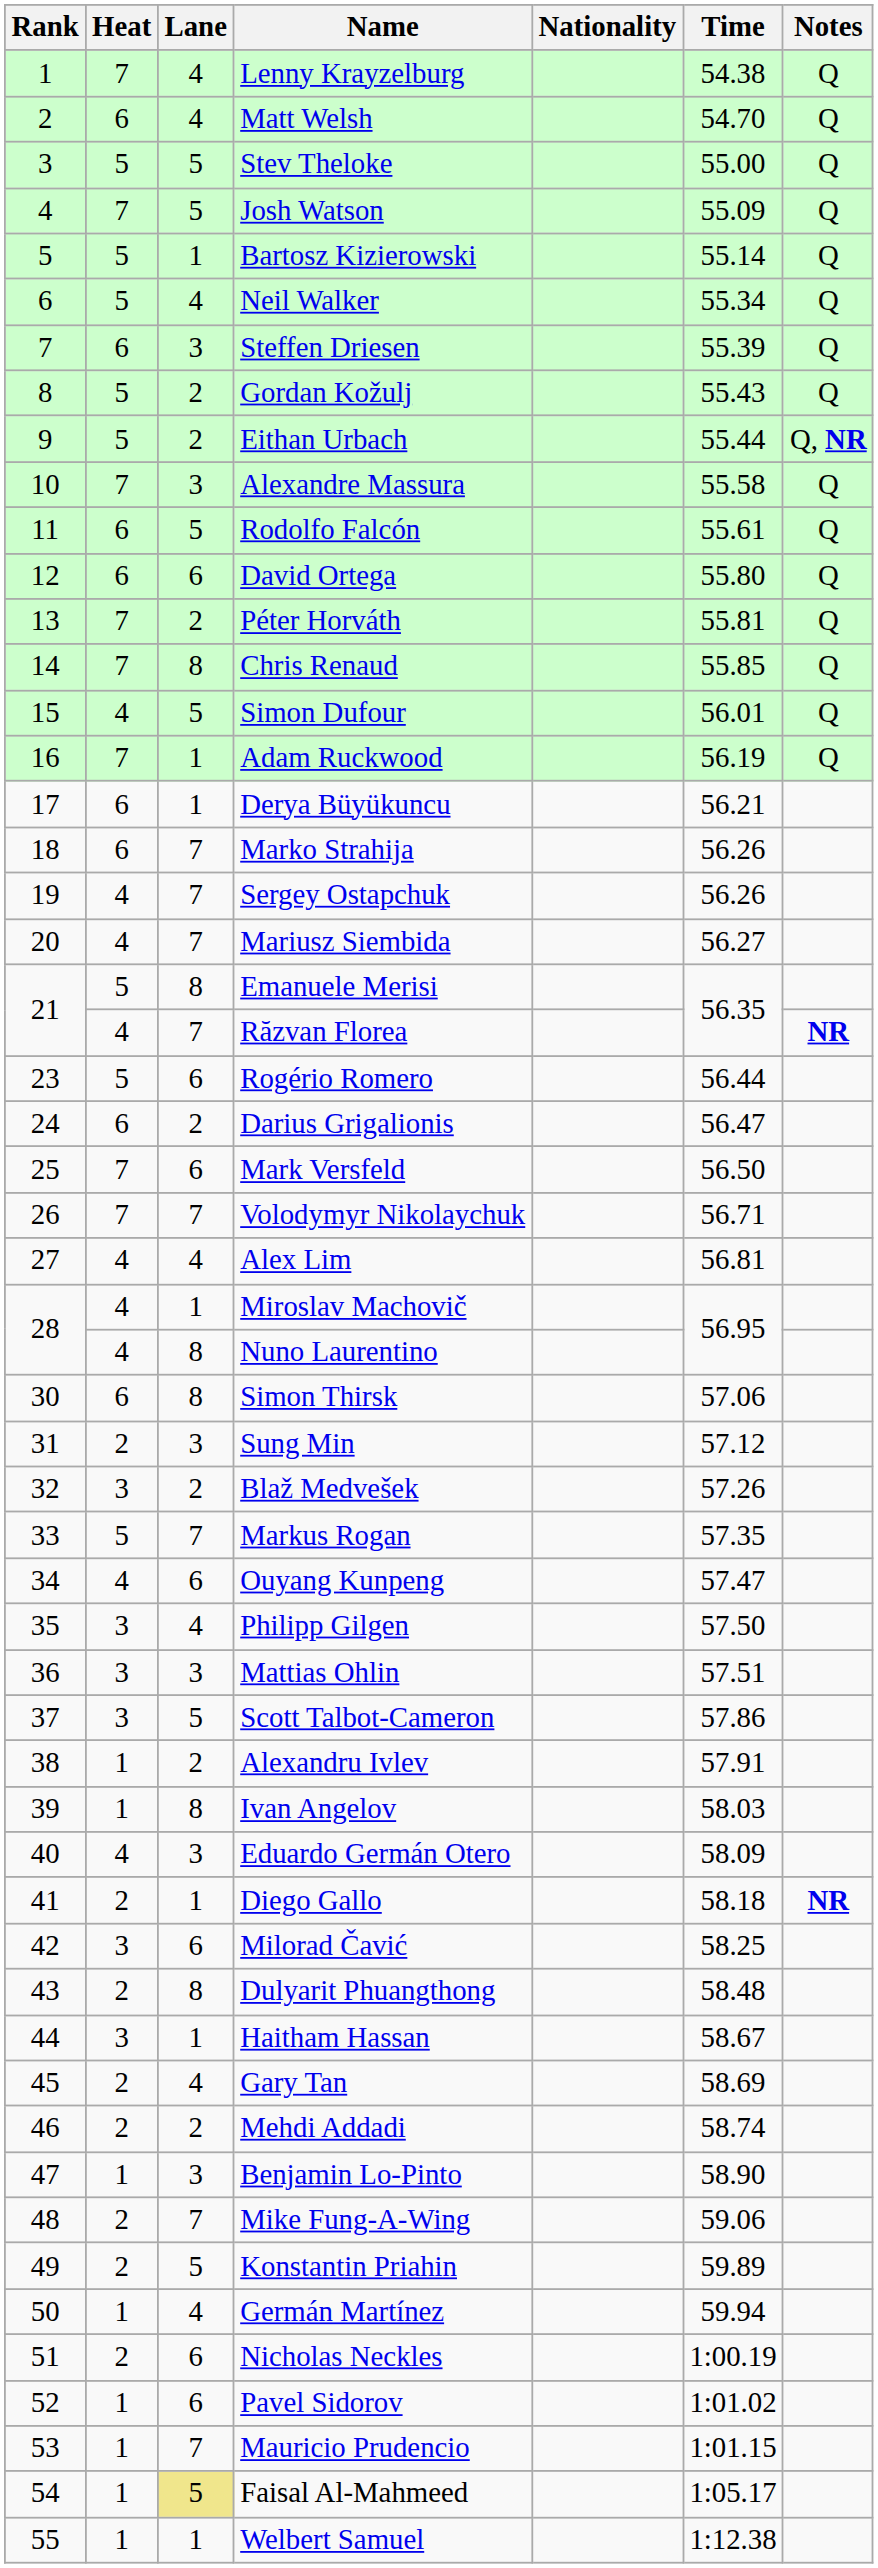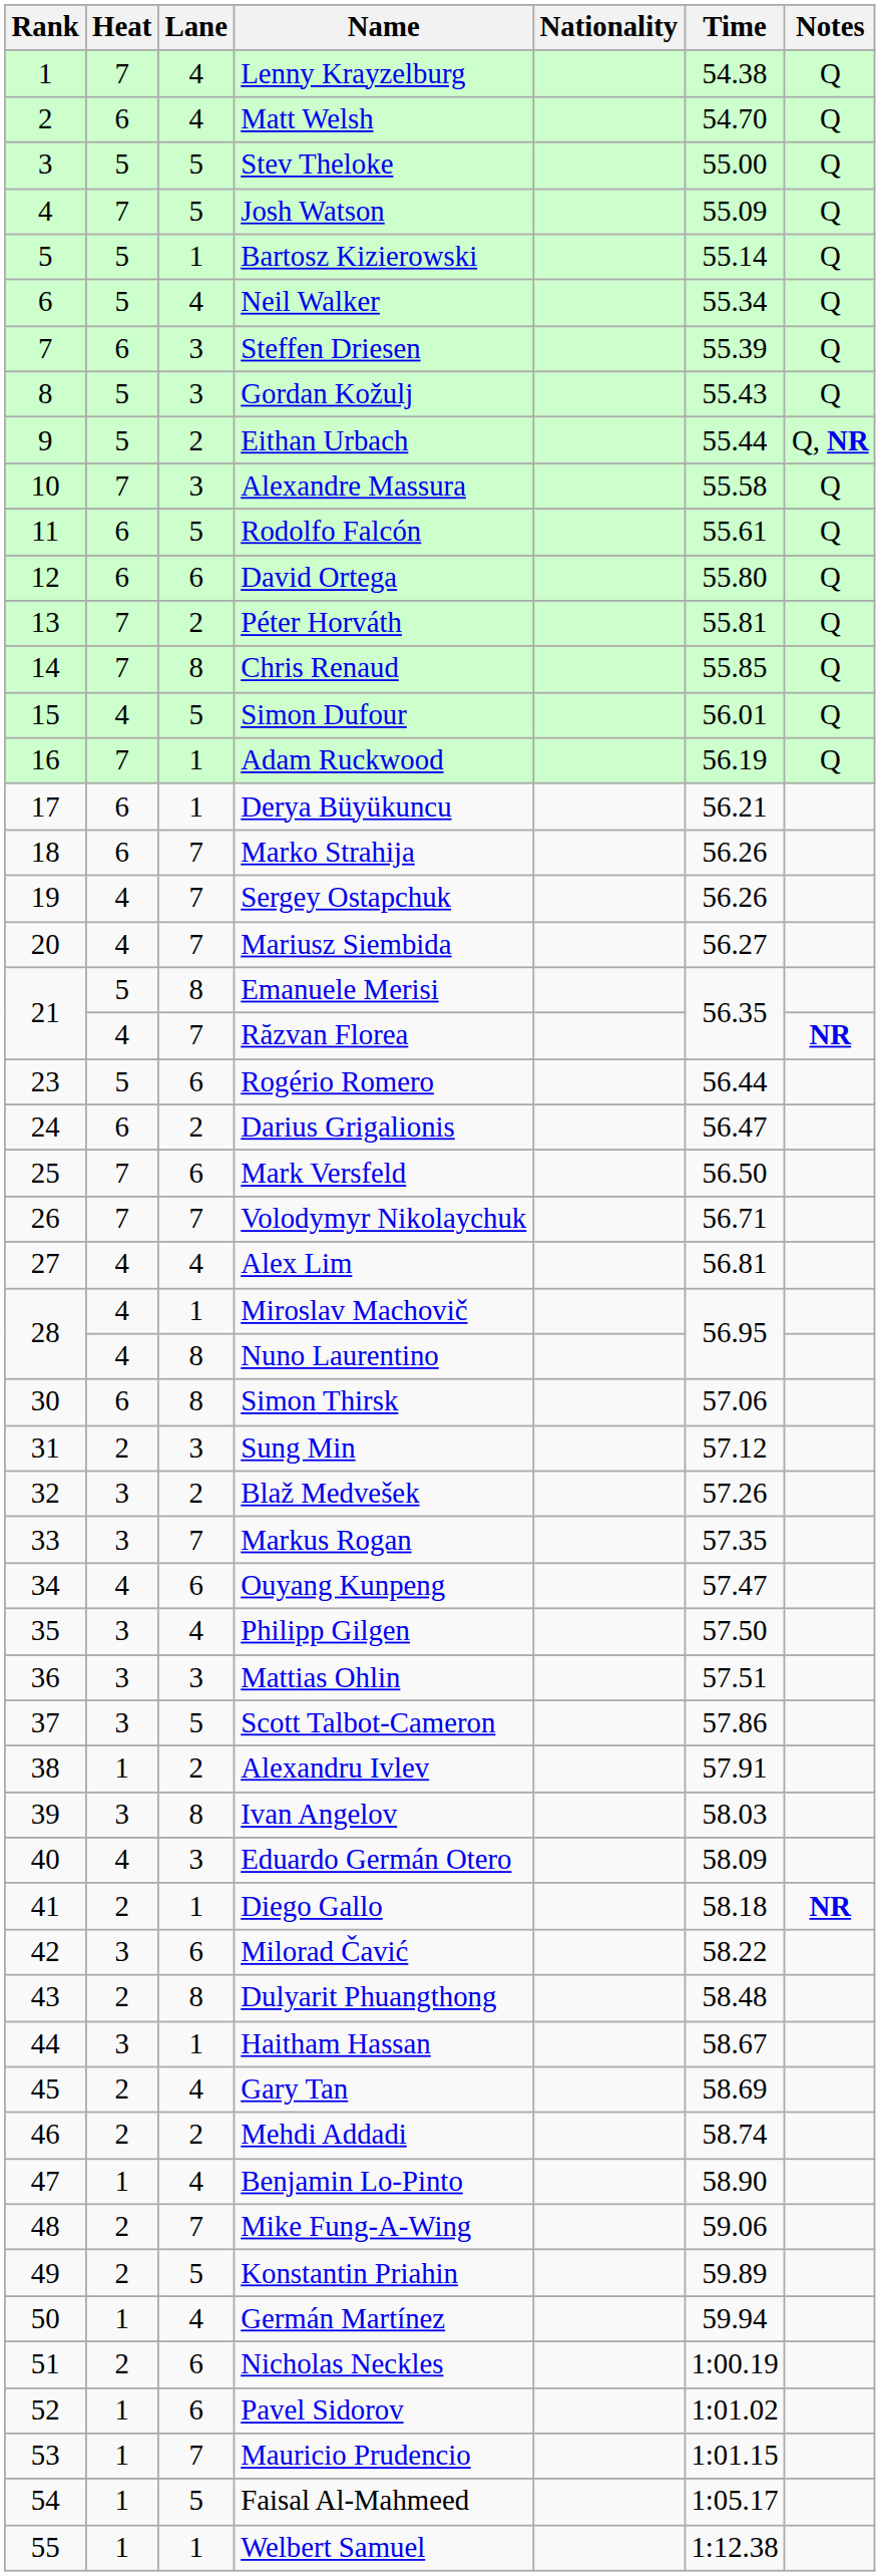 <table class="wikitable sortable" style="text-align:center">
 <tr>
 <th>Rank</th>
 <th>Heat</th>
 <th>Lane</th>
 <th>Name</th>
 <th>Nationality</th>
 <th>Time</th>
 <th>Notes</th>
 </tr>
 <tr bgcolor=#cfc>
 <td>1</td>
 <td>7</td>
 <td>4</td>
 <td align=left><a href='#'>Lenny Krayzelburg</a></td>
 <td align=left></td>
 <td>54.38</td>
 <td>Q</td>
 </tr>
 <tr bgcolor=#cfc>
 <td>2</td>
 <td>6</td>
 <td>4</td>
 <td align=left><a href='#'>Matt Welsh</a></td>
 <td align=left></td>
 <td>54.70</td>
 <td>Q</td>
 </tr>
 <tr bgcolor=#cfc>
 <td>3</td>
 <td>5</td>
 <td>5</td>
 <td align=left><a href='#'>Stev Theloke</a></td>
 <td align=left></td>
 <td>55.00</td>
 <td>Q</td>
 </tr>
 <tr bgcolor=#cfc>
 <td>4</td>
 <td>7</td>
 <td>5</td>
 <td align=left><a href='#'>Josh Watson</a></td>
 <td align=left></td>
 <td>55.09</td>
 <td>Q</td>
 </tr>
 <tr bgcolor=#cfc>
 <td>5</td>
 <td>5</td>
 <td>1</td>
 <td align=left><a href='#'>Bartosz Kizierowski</a></td>
 <td align=left></td>
 <td>55.14</td>
 <td>Q</td>
 </tr>
 <tr bgcolor=#cfc>
 <td>6</td>
 <td>5</td>
 <td>4</td>
 <td align=left><a href='#'>Neil Walker</a></td>
 <td align=left></td>
 <td>55.34</td>
 <td>Q</td>
 </tr>
 <tr bgcolor=#cfc>
 <td>7</td>
 <td>6</td>
 <td>3</td>
 <td align=left><a href='#'>Steffen Driesen</a></td>
 <td align=left></td>
 <td>55.39</td>
 <td>Q</td>
 </tr>
 <tr bgcolor=#cfc>
 <td>8</td>
 <td>5</td>
-<td>2</td>
+<td>3</td>
 <td align=left><a href='#'>Gordan Kožulj</a></td>
 <td align=left></td>
 <td>55.43</td>
 <td>Q</td>
 </tr>
 <tr bgcolor=#cfc>
 <td>9</td>
 <td>5</td>
 <td>2</td>
 <td align=left><a href='#'>Eithan Urbach</a></td>
 <td align=left></td>
 <td>55.44</td>
 <td>Q, <strong><a href='#'>NR</a></strong></td>
 </tr>
 <tr bgcolor=#cfc>
 <td>10</td>
 <td>7</td>
 <td>3</td>
 <td align=left><a href='#'>Alexandre Massura</a></td>
 <td align=left></td>
 <td>55.58</td>
 <td>Q</td>
 </tr>
 <tr bgcolor=#cfc>
 <td>11</td>
 <td>6</td>
 <td>5</td>
 <td align=left><a href='#'>Rodolfo Falcón</a></td>
 <td align=left></td>
 <td>55.61</td>
 <td>Q</td>
 </tr>
 <tr bgcolor=#cfc>
 <td>12</td>
 <td>6</td>
 <td>6</td>
 <td align=left><a href='#'>David Ortega</a></td>
 <td align=left></td>
 <td>55.80</td>
 <td>Q</td>
 </tr>
 <tr bgcolor=#cfc>
 <td>13</td>
 <td>7</td>
 <td>2</td>
 <td align=left><a href='#'>Péter Horváth</a></td>
 <td align=left></td>
 <td>55.81</td>
 <td>Q</td>
 </tr>
 <tr bgcolor=#cfc>
 <td>14</td>
 <td>7</td>
 <td>8</td>
 <td align=left><a href='#'>Chris Renaud</a></td>
 <td align=left></td>
 <td>55.85</td>
 <td>Q</td>
 </tr>
 <tr bgcolor=#cfc>
 <td>15</td>
 <td>4</td>
 <td>5</td>
 <td align=left><a href='#'>Simon Dufour</a></td>
 <td align=left></td>
 <td>56.01</td>
 <td>Q</td>
 </tr>
 <tr bgcolor=#cfc>
 <td>16</td>
 <td>7</td>
 <td>1</td>
 <td align=left><a href='#'>Adam Ruckwood</a></td>
 <td align=left></td>
 <td>56.19</td>
 <td>Q</td>
 </tr>
 <tr>
 <td>17</td>
 <td>6</td>
 <td>1</td>
 <td align=left><a href='#'>Derya Büyükuncu</a></td>
 <td align=left></td>
 <td>56.21</td>
 <td></td>
 </tr>
 <tr>
 <td>18</td>
 <td>6</td>
 <td>7</td>
 <td align=left><a href='#'>Marko Strahija</a></td>
 <td align=left></td>
 <td>56.26</td>
 <td></td>
 </tr>
 <tr>
 <td>19</td>
 <td>4</td>
 <td>7</td>
 <td align=left><a href='#'>Sergey Ostapchuk</a></td>
 <td align=left></td>
 <td>56.26</td>
 <td></td>
 </tr>
 <tr>
 <td>20</td>
 <td>4</td>
 <td>7</td>
 <td align=left><a href='#'>Mariusz Siembida</a></td>
 <td align=left></td>
 <td>56.27</td>
 <td></td>
 </tr>
 <tr>
 <td rowspan=2>21</td>
 <td>5</td>
 <td>8</td>
 <td align=left><a href='#'>Emanuele Merisi</a></td>
 <td align=left></td>
 <td rowspan=2>56.35</td>
 <td></td>
 </tr>
 <tr>
 <td>4</td>
 <td>7</td>
 <td align=left><a href='#'>Răzvan Florea</a></td>
 <td align=left></td>
 <td><strong><a href='#'>NR</a></strong></td>
 </tr>
 <tr>
 <td>23</td>
 <td>5</td>
 <td>6</td>
 <td align=left><a href='#'>Rogério Romero</a></td>
 <td align=left></td>
 <td>56.44</td>
 <td></td>
 </tr>
 <tr>
 <td>24</td>
 <td>6</td>
 <td>2</td>
 <td align=left><a href='#'>Darius Grigalionis</a></td>
 <td align=left></td>
 <td>56.47</td>
 <td></td>
 </tr>
 <tr>
 <td>25</td>
 <td>7</td>
 <td>6</td>
 <td align=left><a href='#'>Mark Versfeld</a></td>
 <td align=left></td>
 <td>56.50</td>
 <td></td>
 </tr>
 <tr>
 <td>26</td>
 <td>7</td>
 <td>7</td>
 <td align=left><a href='#'>Volodymyr Nikolaychuk</a></td>
 <td align=left></td>
 <td>56.71</td>
 <td></td>
 </tr>
 <tr>
 <td>27</td>
 <td>4</td>
 <td>4</td>
 <td align=left><a href='#'>Alex Lim</a></td>
 <td align=left></td>
 <td>56.81</td>
 <td></td>
 </tr>
 <tr>
 <td rowspan=2>28</td>
 <td>4</td>
 <td>1</td>
 <td align=left><a href='#'>Miroslav Machovič</a></td>
 <td align=left></td>
 <td rowspan=2>56.95</td>
 <td></td>
 </tr>
 <tr>
 <td>4</td>
 <td>8</td>
 <td align=left><a href='#'>Nuno Laurentino</a></td>
 <td align=left></td>
 <td></td>
 </tr>
 <tr>
 <td>30</td>
 <td>6</td>
 <td>8</td>
 <td align=left><a href='#'>Simon Thirsk</a></td>
 <td align=left></td>
 <td>57.06</td>
 <td></td>
 </tr>
 <tr>
 <td>31</td>
 <td>2</td>
 <td>3</td>
 <td align=left><a href='#'>Sung Min</a></td>
 <td align=left></td>
 <td>57.12</td>
 <td></td>
 </tr>
 <tr>
 <td>32</td>
 <td>3</td>
 <td>2</td>
 <td align=left><a href='#'>Blaž Medvešek</a></td>
 <td align=left></td>
 <td>57.26</td>
 <td></td>
 </tr>
 <tr>
 <td>33</td>
-<td>5</td>
+<td>3</td>
 <td>7</td>
 <td align=left><a href='#'>Markus Rogan</a></td>
 <td align=left></td>
 <td>57.35</td>
 <td></td>
 </tr>
 <tr>
 <td>34</td>
 <td>4</td>
 <td>6</td>
 <td align=left><a href='#'>Ouyang Kunpeng</a></td>
 <td align=left></td>
 <td>57.47</td>
 <td></td>
 </tr>
 <tr>
 <td>35</td>
 <td>3</td>
 <td>4</td>
 <td align=left><a href='#'>Philipp Gilgen</a></td>
 <td align=left></td>
 <td>57.50</td>
 <td></td>
 </tr>
 <tr>
 <td>36</td>
 <td>3</td>
 <td>3</td>
 <td align=left><a href='#'>Mattias Ohlin</a></td>
 <td align=left></td>
 <td>57.51</td>
 <td></td>
 </tr>
 <tr>
 <td>37</td>
 <td>3</td>
 <td>5</td>
 <td align=left><a href='#'>Scott Talbot-Cameron</a></td>
 <td align=left></td>
 <td>57.86</td>
 <td></td>
 </tr>
 <tr>
 <td>38</td>
 <td>1</td>
 <td>2</td>
 <td align=left><a href='#'>Alexandru Ivlev</a></td>
 <td align=left></td>
 <td>57.91</td>
 <td></td>
 </tr>
 <tr>
 <td>39</td>
-<td>1</td>
+<td>3</td>
 <td>8</td>
 <td align=left><a href='#'>Ivan Angelov</a></td>
 <td align=left></td>
 <td>58.03</td>
 <td></td>
 </tr>
 <tr>
 <td>40</td>
 <td>4</td>
 <td>3</td>
 <td align=left><a href='#'>Eduardo Germán Otero</a></td>
 <td align=left></td>
 <td>58.09</td>
 <td></td>
 </tr>
 <tr>
 <td>41</td>
 <td>2</td>
 <td>1</td>
 <td align=left><a href='#'>Diego Gallo</a></td>
 <td align=left></td>
 <td>58.18</td>
 <td><strong><a href='#'>NR</a></strong></td>
 </tr>
 <tr>
 <td>42</td>
 <td>3</td>
 <td>6</td>
 <td align=left><a href='#'>Milorad Čavić</a></td>
 <td align=left></td>
-<td>58.25</td>
+<td>58.22</td>
 <td></td>
 </tr>
 <tr>
 <td>43</td>
 <td>2</td>
 <td>8</td>
 <td align=left><a href='#'>Dulyarit Phuangthong</a></td>
 <td align=left></td>
 <td>58.48</td>
 <td></td>
 </tr>
 <tr>
 <td>44</td>
 <td>3</td>
 <td>1</td>
 <td align=left><a href='#'>Haitham Hassan</a></td>
 <td align=left></td>
 <td>58.67</td>
 <td></td>
 </tr>
 <tr>
 <td>45</td>
 <td>2</td>
 <td>4</td>
 <td align=left><a href='#'>Gary Tan</a></td>
 <td align=left></td>
 <td>58.69</td>
 <td></td>
 </tr>
 <tr>
 <td>46</td>
 <td>2</td>
 <td>2</td>
 <td align=left><a href='#'>Mehdi Addadi</a></td>
 <td align=left></td>
 <td>58.74</td>
 <td></td>
 </tr>
 <tr>
 <td>47</td>
 <td>1</td>
-<td>3</td>
+<td>4</td>
 <td align=left><a href='#'>Benjamin Lo-Pinto</a></td>
 <td align=left></td>
 <td>58.90</td>
 <td></td>
 </tr>
 <tr>
 <td>48</td>
 <td>2</td>
 <td>7</td>
 <td align=left><a href='#'>Mike Fung-A-Wing</a></td>
 <td align=left></td>
 <td>59.06</td>
 <td></td>
 </tr>
 <tr>
 <td>49</td>
 <td>2</td>
 <td>5</td>
 <td align=left><a href='#'>Konstantin Priahin</a></td>
 <td align=left></td>
 <td>59.89</td>
 <td></td>
 </tr>
 <tr>
 <td>50</td>
 <td>1</td>
 <td>4</td>
 <td align=left><a href='#'>Germán Martínez</a></td>
 <td align=left></td>
 <td>59.94</td>
 <td></td>
 </tr>
 <tr>
 <td>51</td>
 <td>2</td>
 <td>6</td>
 <td align=left><a href='#'>Nicholas Neckles</a></td>
 <td align=left></td>
 <td>1:00.19</td>
 <td></td>
 </tr>
 <tr>
 <td>52</td>
 <td>1</td>
 <td>6</td>
 <td align=left><a href='#'>Pavel Sidorov</a></td>
 <td align=left></td>
 <td>1:01.02</td>
 <td></td>
 </tr>
 <tr>
 <td>53</td>
 <td>1</td>
 <td>7</td>
 <td align=left><a href='#'>Mauricio Prudencio</a></td>
 <td align=left></td>
 <td>1:01.15</td>
 <td></td>
 </tr>
 <tr>
 <td>54</td>
 <td>1</td>
-<td style="background: khaki;">5</td>
+<td>5</td>
 <td align=left>Faisal Al-Mahmeed</td>
 <td align=left></td>
 <td>1:05.17</td>
 <td></td>
 </tr>
 <tr>
 <td>55</td>
 <td>1</td>
 <td>1</td>
 <td align=left><a href='#'>Welbert Samuel</a></td>
 <td align=left></td>
 <td>1:12.38</td>
 <td></td>
 </tr>
 </table>
